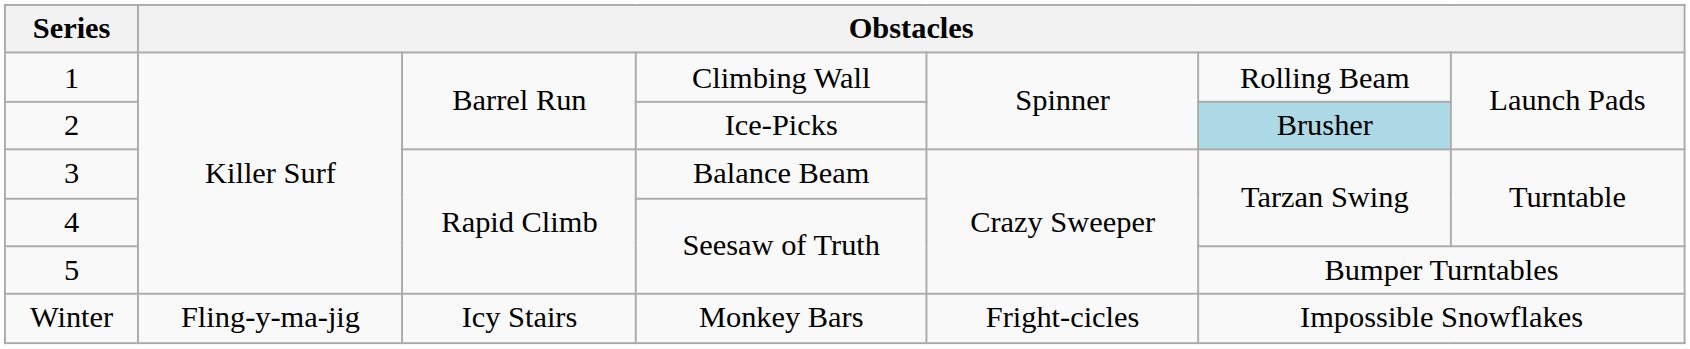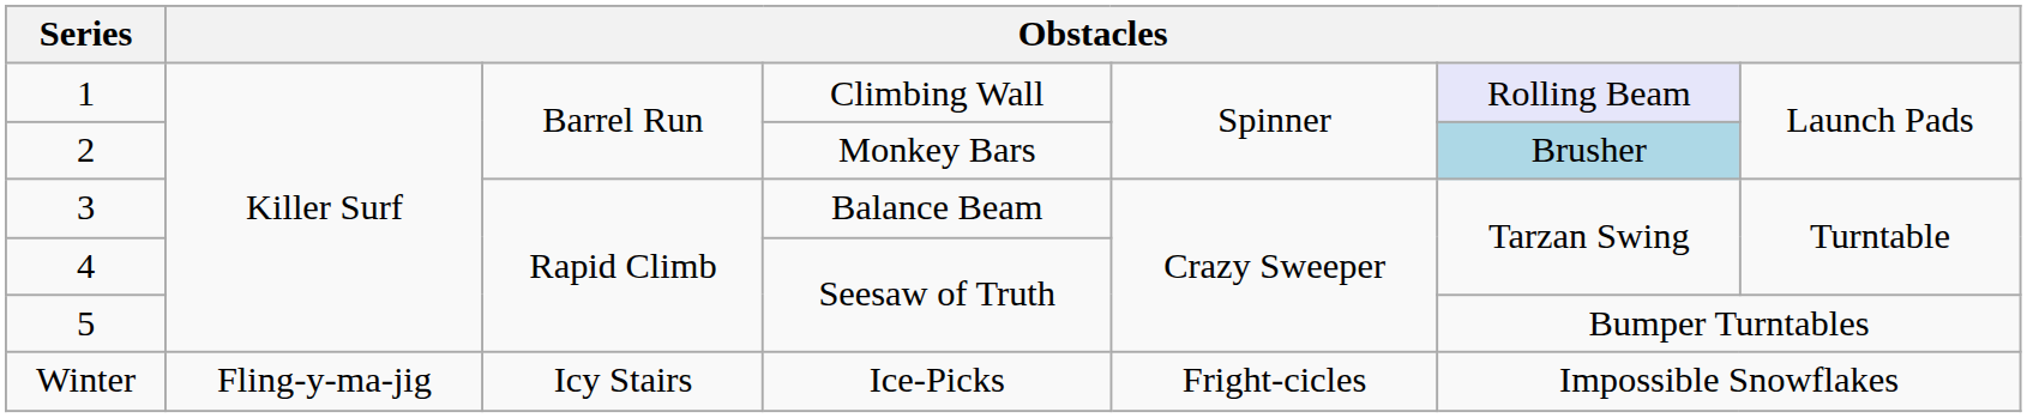 <table class="wikitable" style="text-align:center; width: 70%">
 <tr>
 <th>Series</th>
 <th colspan=6>Obstacles</th>
 </tr>
 <tr>
 <td>1</td>
 <td rowspan=5>Killer Surf</td>
 <td rowspan=2>Barrel Run</td>
 <td>Climbing Wall</td>
 <td rowspan=2>Spinner</td>
-<td>Rolling Beam</td>
+<td style="background: lavender;">Rolling Beam</td>
 <td rowspan=2>Launch Pads</td>
 </tr>
 <tr>
 <td>2</td>
-<td>Ice-Picks</td>
+<td>Monkey Bars</td>
 <td style="background: lightblue;">Brusher</td>
 </tr>
 <tr>
 <td>3</td>
 <td rowspan=3>Rapid Climb</td>
 <td>Balance Beam</td>
 <td rowspan=3>Crazy Sweeper</td>
 <td rowspan=2>Tarzan Swing</td>
 <td rowspan=2>Turntable</td>
 </tr>
 <tr>
 <td>4</td>
 <td rowspan=2>Seesaw of Truth</td>
 </tr>
 <tr>
 <td>5</td>
 <td colspan=2>Bumper Turntables</td>
 </tr>
 <tr>
 <td>Winter</td>
 <td>Fling-y-ma-jig</td>
 <td>Icy Stairs</td>
-<td>Monkey Bars</td>
+<td>Ice-Picks</td>
 <td>Fright-cicles</td>
 <td colspan=2>Impossible Snowflakes</td>
 </tr>
 </table>
